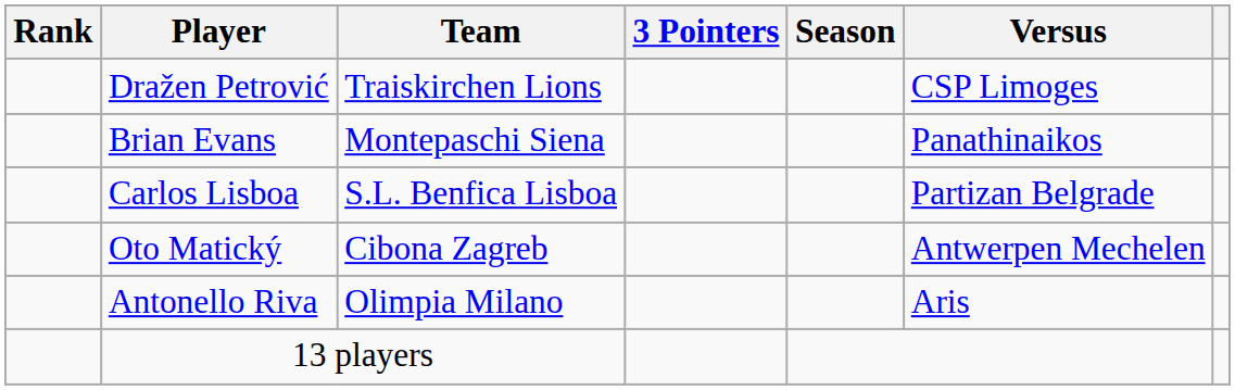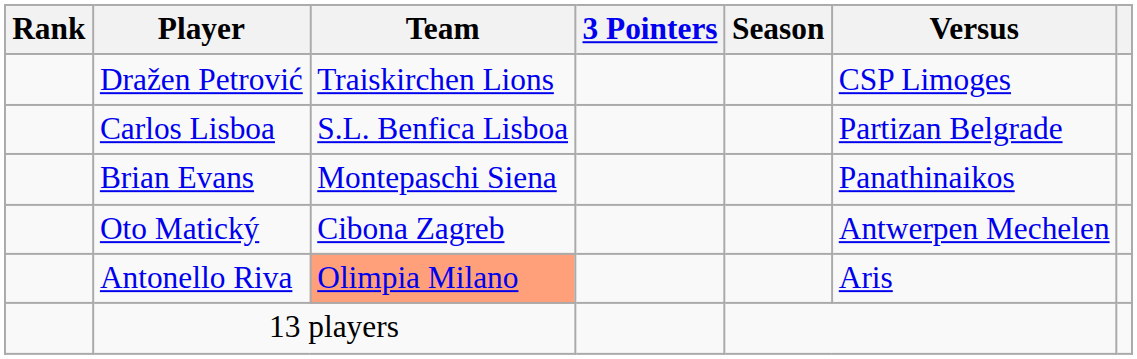 <table class="wikitable sortable">
 <tr>
 <th>Rank</th>
 <th>Player</th>
 <th>Team</th>
 <th><a href='#'>3 Pointers</a></th>
 <th>Season</th>
 <th>Versus</th>
 <th></th>
 </tr>
 <tr>
 <td></td>
 <td> <a href='#'>Dražen Petrović</a></td>
 <td> <a href='#'>Traiskirchen Lions</a></td>
 <td></td>
 <td></td>
 <td> <a href='#'>CSP Limoges</a></td>
 <td></td>
 </tr>
 <tr>
 <td></td>
+<td> <a href='#'>Carlos Lisboa</a></td>
+<td> <a href='#'>S.L. Benfica Lisboa</a></td>
+<td></td>
+<td></td>
+<td> <a href='#'>Partizan Belgrade</a></td>
+<td></td>
+</tr>
+<tr>
+<td></td>
 <td> <a href='#'>Brian Evans</a></td>
 <td> <a href='#'>Montepaschi Siena</a></td>
 <td></td>
 <td></td>
 <td> <a href='#'>Panathinaikos</a></td>
-<td></td>
-</tr>
-<tr>
-<td></td>
-<td> <a href='#'>Carlos Lisboa</a></td>
-<td> <a href='#'>S.L. Benfica Lisboa</a></td>
-<td></td>
-<td></td>
-<td> <a href='#'>Partizan Belgrade</a></td>
 <td></td>
 </tr>
 <tr>
 <td></td>
 <td> <a href='#'>Oto Matický</a></td>
 <td> <a href='#'>Cibona Zagreb</a></td>
 <td></td>
 <td></td>
 <td> <a href='#'>Antwerpen Mechelen</a></td>
 <td></td>
 </tr>
 <tr>
 <td></td>
 <td> <a href='#'>Antonello Riva</a></td>
-<td> <a href='#'>Olimpia Milano</a></td>
+<td style="background: lightsalmon;"> <a href='#'>Olimpia Milano</a></td>
 <td></td>
 <td></td>
 <td> <a href='#'>Aris</a></td>
 <td></td>
 </tr>
 <tr>
 <td></td>
 <td colspan=2 style="text-align:center;">13 players</td>
 <td></td>
 <td colspan=2></td>
 <td></td>
 </tr>
 </table>
